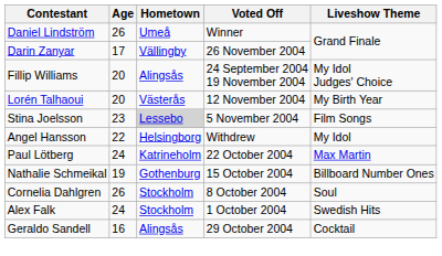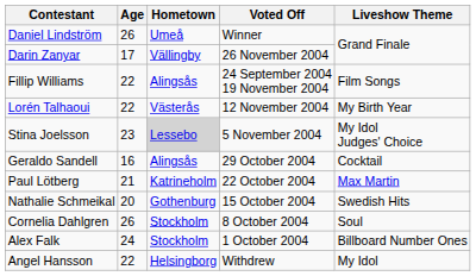 <table class="wikitable" style="font-size:95%;">
 <tr>
 <th>Contestant</th>
 <th>Age</th>
 <th>Hometown</th>
 <th>Voted Off</th>
 <th>Liveshow Theme</th>
 </tr>
 <tr>
 <td><a href='#'>Daniel Lindström</a></td>
 <td>26</td>
 <td><a href='#'>Umeå</a></td>
 <td>Winner</td>
 <td rowspan="2">Grand Finale</td>
 </tr>
 <tr>
 <td><a href='#'>Darin Zanyar</a></td>
 <td>17</td>
 <td><a href='#'>Vällingby</a></td>
 <td>26 November 2004</td>
 </tr>
 <tr>
 <td>Fillip Williams</td>
-<td>20</td>
+<td>22</td>
 <td><a href='#'>Alingsås</a></td>
 <td>24 September 2004<br>19 November 2004</td>
-<td>My Idol<br>Judges' Choice</td>
+<td>Film Songs</td>
 </tr>
 <tr>
 <td><a href='#'>Lorén Talhaoui</a></td>
-<td>20</td>
+<td>22</td>
 <td><a href='#'>Västerås</a></td>
 <td>12 November 2004</td>
 <td>My Birth Year</td>
 </tr>
 <tr>
 <td>Stina Joelsson</td>
 <td>23</td>
 <td style="background: lightgrey;"><a href='#'>Lessebo</a></td>
 <td>5 November 2004</td>
-<td>Film Songs</td>
+<td>My Idol<br>Judges' Choice</td>
 </tr>
 <tr>
-<td>Angel Hansson</td>
-<td>22</td>
-<td><a href='#'>Helsingborg</a></td>
-<td>Withdrew</td>
-<td>My Idol</td>
+<td>Geraldo Sandell</td>
+<td>16</td>
+<td><a href='#'>Alingsås</a></td>
+<td>29 October 2004</td>
+<td>Cocktail</td>
 </tr>
 <tr>
 <td>Paul Lötberg</td>
-<td>24</td>
+<td>21</td>
 <td><a href='#'>Katrineholm</a></td>
 <td>22 October 2004</td>
 <td><a href='#'>Max Martin</a></td>
 </tr>
 <tr>
 <td>Nathalie Schmeikal</td>
-<td>19</td>
+<td>20</td>
 <td><a href='#'>Gothenburg</a></td>
 <td>15 October 2004</td>
-<td>Billboard Number Ones</td>
+<td>Swedish Hits</td>
 </tr>
 <tr>
 <td>Cornelia Dahlgren</td>
 <td>26</td>
 <td><a href='#'>Stockholm</a></td>
 <td>8 October 2004</td>
 <td>Soul</td>
 </tr>
 <tr>
 <td>Alex Falk</td>
 <td>24</td>
 <td><a href='#'>Stockholm</a></td>
 <td>1 October 2004</td>
-<td>Swedish Hits</td>
+<td>Billboard Number Ones</td>
 </tr>
 <tr>
-<td>Geraldo Sandell</td>
-<td>16</td>
-<td><a href='#'>Alingsås</a></td>
-<td>29 October 2004</td>
-<td>Cocktail</td>
+<td>Angel Hansson</td>
+<td>22</td>
+<td><a href='#'>Helsingborg</a></td>
+<td>Withdrew</td>
+<td>My Idol</td>
 </tr>
 </table>
